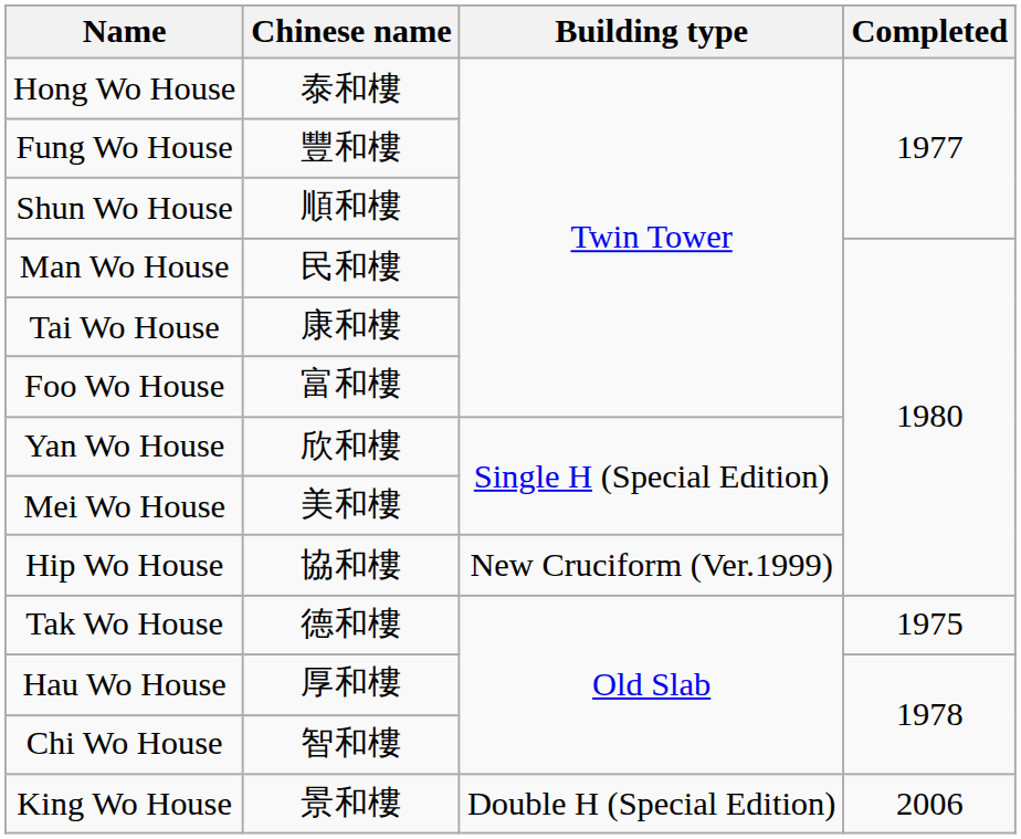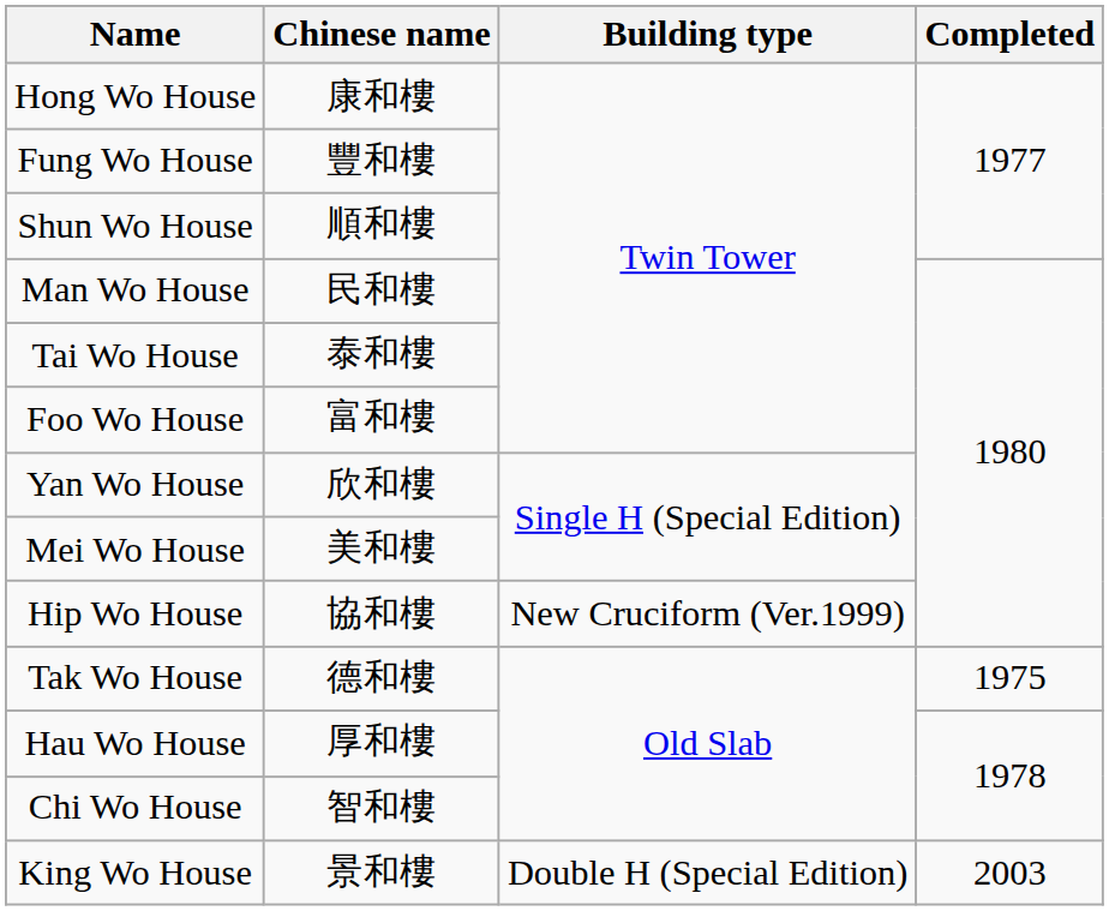 <table class="wikitable" style="text-align: center">
 <tr>
 <th>Name</th>
 <th>Chinese name</th>
 <th>Building type</th>
 <th>Completed</th>
 </tr>
 <tr>
 <td>Hong Wo House</td>
-<td>泰和樓</td>
+<td>康和樓</td>
 <td rowspan="6"><a href='#'>Twin Tower</a></td>
 <td rowspan="3">1977</td>
 </tr>
 <tr>
 <td>Fung Wo House</td>
 <td>豐和樓</td>
 </tr>
 <tr>
 <td>Shun Wo House</td>
 <td>順和樓</td>
 </tr>
 <tr>
 <td>Man Wo House</td>
 <td>民和樓</td>
 <td rowspan="6">1980</td>
 </tr>
 <tr>
 <td>Tai Wo House</td>
-<td>康和樓</td>
+<td>泰和樓</td>
 </tr>
 <tr>
 <td>Foo Wo House</td>
 <td>富和樓</td>
 </tr>
 <tr>
 <td>Yan Wo House</td>
 <td>欣和樓</td>
 <td rowspan="2"><a href='#'>Single H</a> (Special Edition)</td>
 </tr>
 <tr>
 <td>Mei Wo House</td>
 <td>美和樓</td>
 </tr>
 <tr>
 <td>Hip Wo House</td>
 <td>協和樓</td>
 <td>New Cruciform (Ver.1999)</td>
 </tr>
 <tr>
 <td>Tak Wo House</td>
 <td>德和樓</td>
 <td rowspan="3"><a href='#'>Old Slab</a></td>
 <td>1975</td>
 </tr>
 <tr>
 <td>Hau Wo House</td>
 <td>厚和樓</td>
 <td rowspan="2">1978</td>
 </tr>
 <tr>
 <td>Chi Wo House</td>
 <td>智和樓</td>
 </tr>
 <tr>
 <td>King Wo House</td>
 <td>景和樓</td>
 <td>Double H (Special Edition)</td>
-<td>2006</td>
+<td>2003</td>
 </tr>
 </table>
